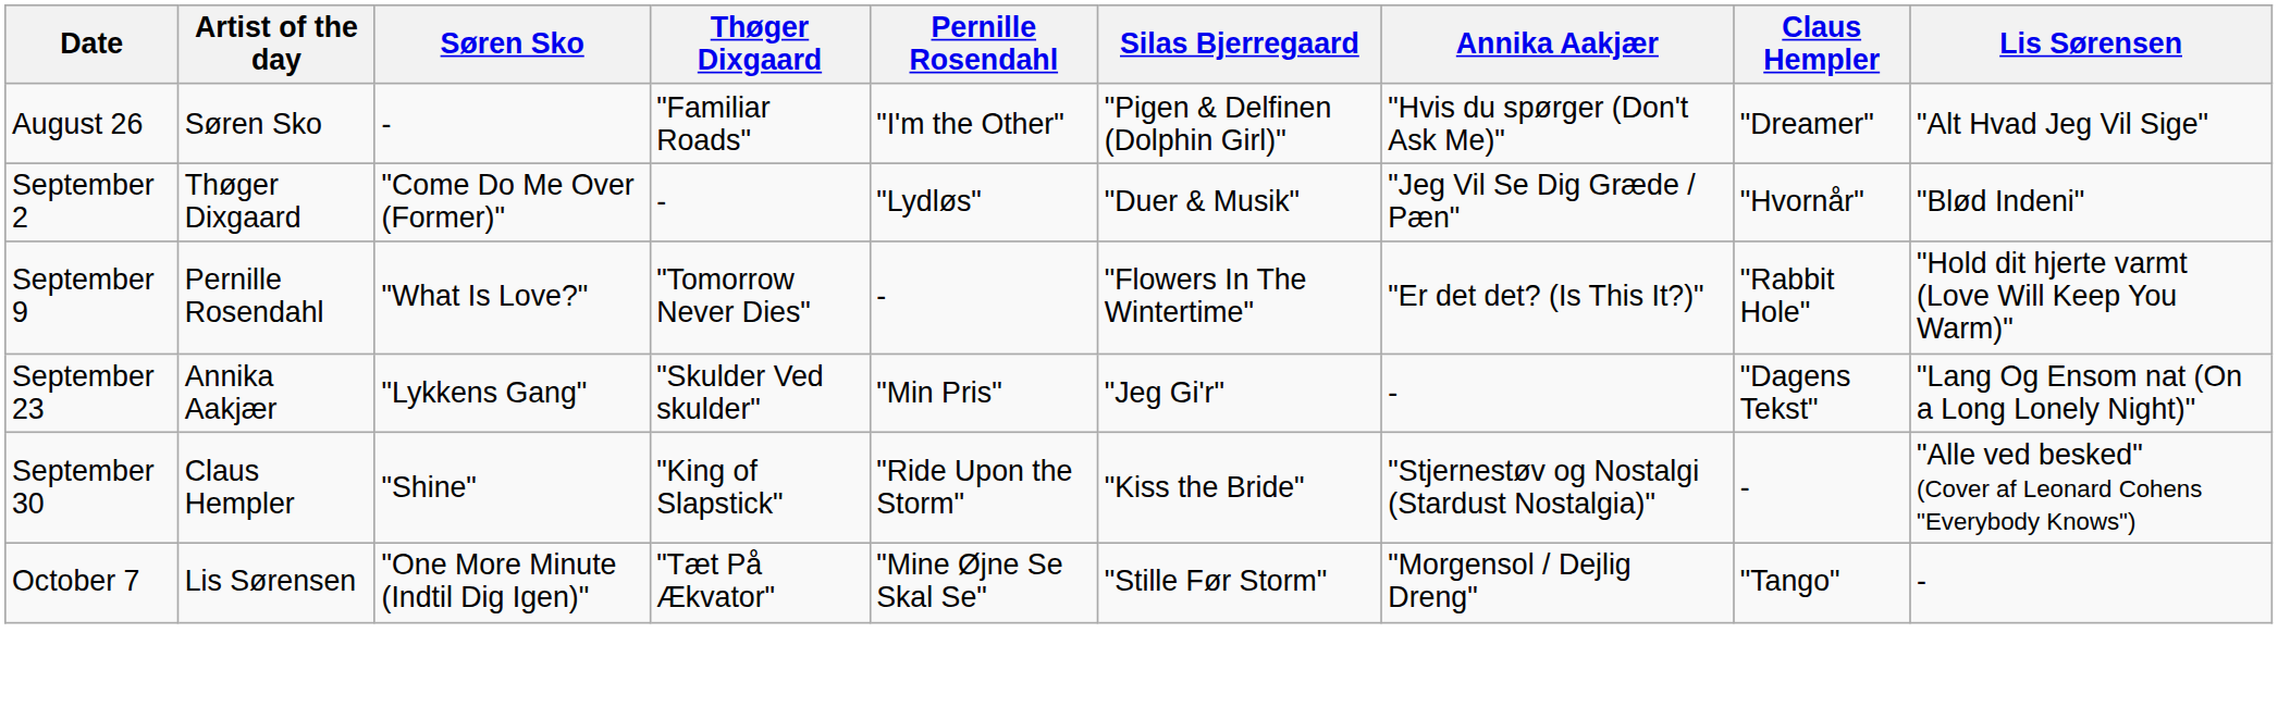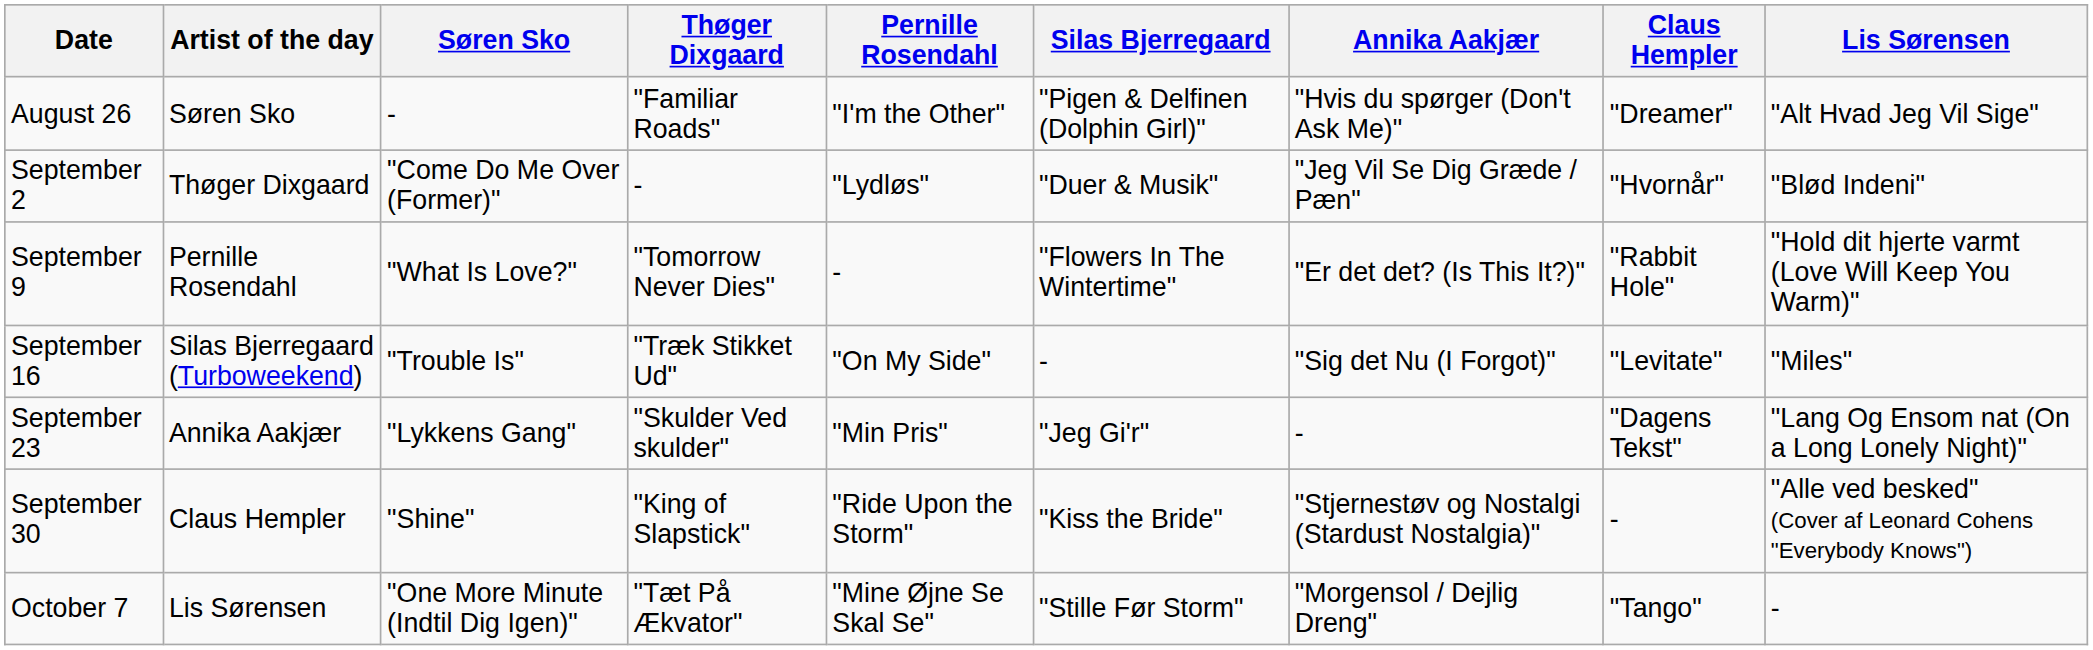 <table class="wikitable">
 <tr>
 <th>Date</th>
 <th>Artist of the day</th>
 <th><a href='#'>Søren Sko</a></th>
 <th><a href='#'>Thøger Dixgaard</a></th>
 <th><a href='#'>Pernille Rosendahl</a></th>
 <th><a href='#'>Silas Bjerregaard</a></th>
 <th><a href='#'>Annika Aakjær</a></th>
 <th><a href='#'>Claus Hempler</a></th>
 <th><a href='#'>Lis Sørensen</a></th>
 </tr>
 <tr>
 <td>August 26</td>
 <td>Søren Sko</td>
 <td>-</td>
 <td>"Familiar Roads"</td>
 <td>"I'm the Other"</td>
 <td>"Pigen & Delfinen (Dolphin Girl)"</td>
 <td>"Hvis du spørger (Don't Ask Me)"</td>
 <td>"Dreamer"</td>
 <td>"Alt Hvad Jeg Vil Sige"</td>
 </tr>
 <tr>
 <td>September 2</td>
 <td>Thøger Dixgaard</td>
 <td>"Come Do Me Over (Former)"</td>
 <td>-</td>
 <td>"Lydløs"</td>
 <td>"Duer & Musik"</td>
 <td>"Jeg Vil Se Dig Græde / Pæn"</td>
 <td>"Hvornår"</td>
 <td>"Blød Indeni"</td>
 </tr>
 <tr>
 <td>September 9</td>
 <td>Pernille Rosendahl</td>
 <td>"What Is Love?"</td>
 <td>"Tomorrow Never Dies"</td>
 <td>-</td>
 <td>"Flowers In The Wintertime"</td>
 <td>"Er det det? (Is This It?)"</td>
 <td>"Rabbit Hole"</td>
 <td>"Hold dit hjerte varmt (Love Will Keep You Warm)"</td>
 </tr>
 <tr>
+<td>September 16</td>
+<td>Silas Bjerregaard<br>(<a href='#'>Turboweekend</a>)</td>
+<td>"Trouble Is"</td>
+<td>"Træk Stikket Ud"</td>
+<td>"On My Side"</td>
+<td>-</td>
+<td>"Sig det Nu (I Forgot)"</td>
+<td>"Levitate"</td>
+<td>"Miles"</td>
+</tr>
+<tr>
 <td>September 23</td>
 <td>Annika Aakjær</td>
 <td>"Lykkens Gang"</td>
 <td>"Skulder Ved skulder"</td>
 <td>"Min Pris"</td>
 <td>"Jeg Gi'r"</td>
 <td>-</td>
 <td>"Dagens Tekst"</td>
 <td>"Lang Og Ensom nat (On a Long Lonely Night)"</td>
 </tr>
 <tr>
 <td>September 30</td>
 <td>Claus Hempler</td>
 <td>"Shine"</td>
 <td>"King of Slapstick"</td>
 <td>"Ride Upon the Storm"</td>
 <td>"Kiss the Bride"</td>
 <td>"Stjernestøv og Nostalgi (Stardust Nostalgia)"</td>
 <td>-</td>
 <td>"Alle ved besked"<br><small>(Cover af Leonard Cohens "Everybody Knows")</small></td>
 </tr>
 <tr>
 <td>October 7</td>
 <td>Lis Sørensen</td>
 <td>"One More Minute (Indtil Dig Igen)"</td>
 <td>"Tæt På Ækvator"</td>
 <td>"Mine Øjne Se Skal Se"</td>
 <td>"Stille Før Storm"</td>
 <td>"Morgensol / Dejlig Dreng"</td>
 <td>"Tango"</td>
 <td>-<br></td>
 </tr>
 </table>
